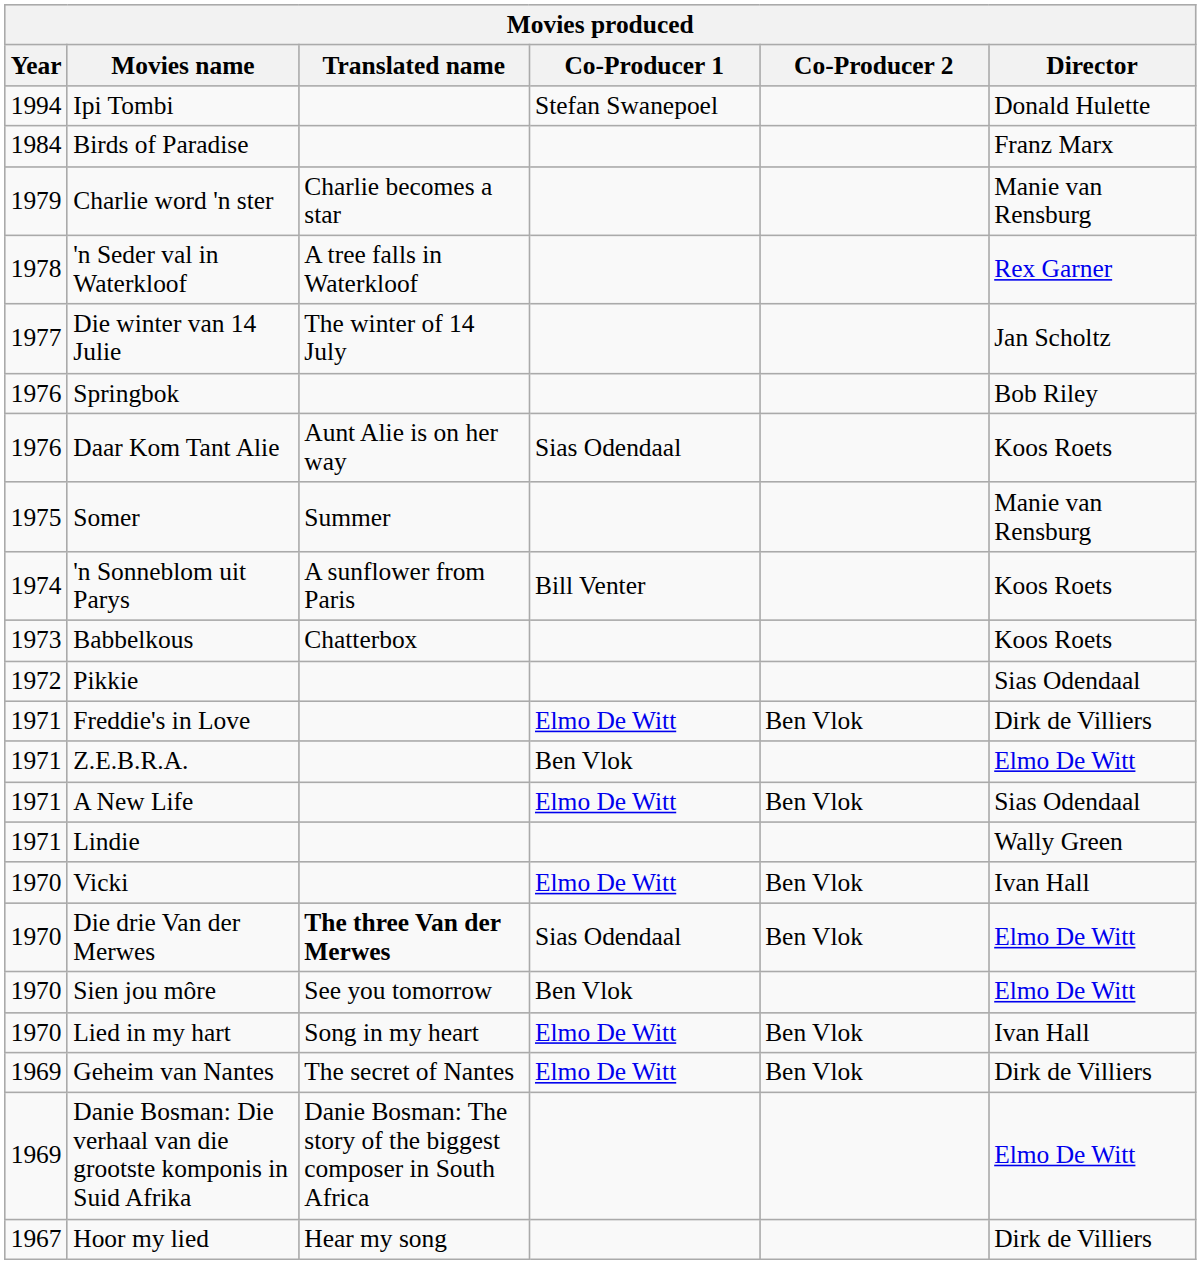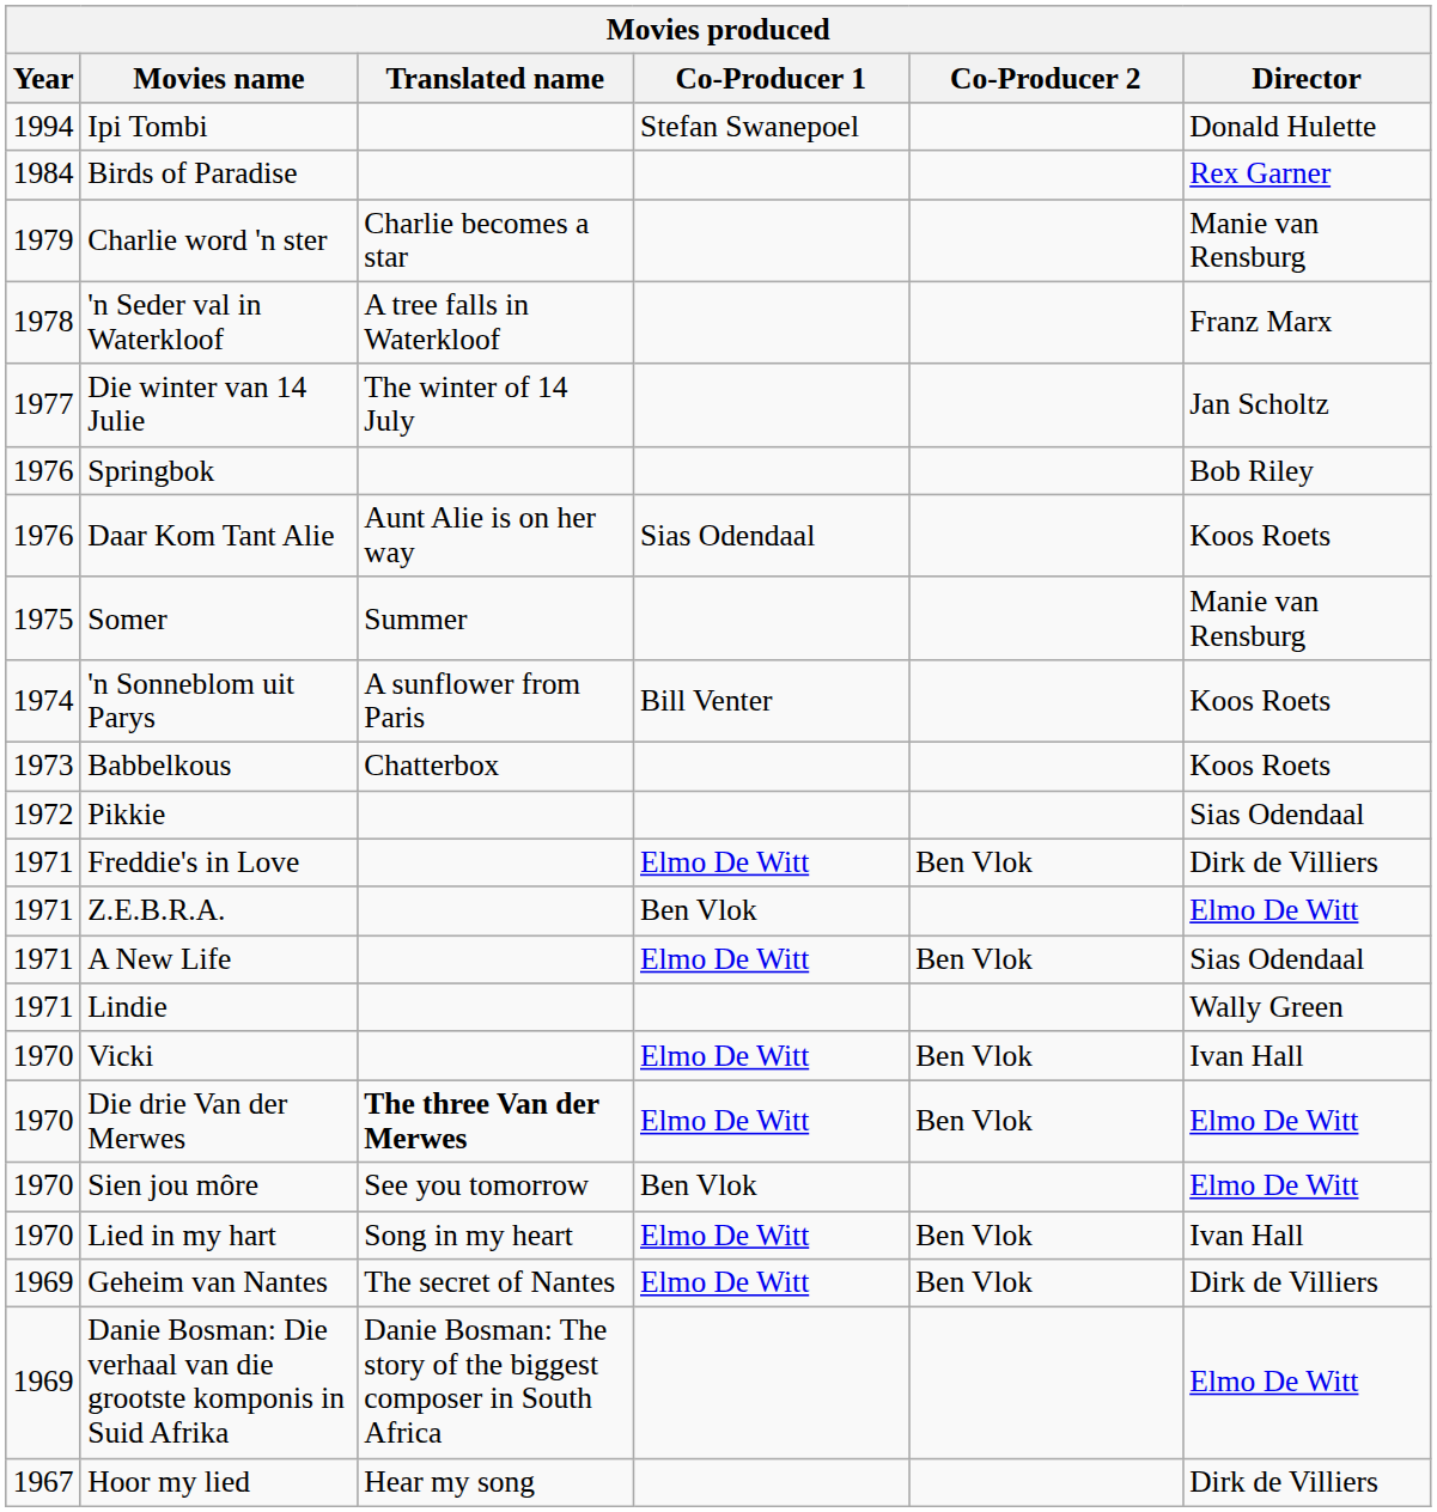 <table class="wikitable sortable" width=750px style= border: 1px>
 <tr>
 <th colspan="8">Movies produced</th>
 </tr>
 <tr>
 <th style="white-space: nowrap;"  width="30">Year</th>
 <th width="145">Movies name</th>
 <th width="145">Translated name</th>
 <th width="145">Co-Producer 1</th>
 <th width="145">Co-Producer 2</th>
 <th width="130">Director</th>
 </tr>
 <tr>
 <td>1994</td>
 <td>Ipi Tombi </td>
 <td></td>
 <td>Stefan Swanepoel</td>
 <td></td>
 <td>Donald Hulette</td>
 </tr>
 <tr>
 <td>1984</td>
 <td>Birds of Paradise </td>
 <td></td>
 <td></td>
 <td></td>
-<td>Franz Marx</td>
+<td><a href='#'>Rex Garner</a></td>
 </tr>
 <tr>
 <td>1979</td>
 <td>Charlie word 'n ster </td>
 <td>Charlie becomes a star</td>
 <td></td>
 <td></td>
 <td>Manie van Rensburg</td>
 </tr>
 <tr>
 <td>1978</td>
 <td>'n Seder val in Waterkloof </td>
 <td>A tree falls in Waterkloof</td>
 <td></td>
 <td></td>
-<td><a href='#'>Rex Garner</a></td>
+<td>Franz Marx</td>
 </tr>
 <tr>
 <td>1977</td>
 <td>Die winter van 14 Julie </td>
 <td>The winter of 14 July</td>
 <td></td>
 <td></td>
 <td>Jan Scholtz</td>
 </tr>
 <tr>
 <td>1976</td>
 <td>Springbok </td>
 <td></td>
 <td></td>
 <td></td>
 <td>Bob Riley</td>
 </tr>
 <tr>
 <td>1976</td>
 <td>Daar Kom Tant Alie </td>
 <td>Aunt Alie is on her way</td>
 <td>Sias Odendaal</td>
 <td></td>
 <td>Koos Roets</td>
 </tr>
 <tr>
 <td>1975</td>
 <td>Somer </td>
 <td>Summer</td>
 <td></td>
 <td></td>
 <td>Manie van Rensburg</td>
 </tr>
 <tr>
 <td>1974</td>
 <td>'n Sonneblom uit Parys </td>
 <td>A sunflower from Paris</td>
 <td>Bill Venter</td>
 <td></td>
 <td>Koos Roets</td>
 </tr>
 <tr>
 <td>1973</td>
 <td>Babbelkous </td>
 <td>Chatterbox</td>
 <td></td>
 <td></td>
 <td>Koos Roets</td>
 </tr>
 <tr>
 <td>1972</td>
 <td>Pikkie </td>
 <td></td>
 <td></td>
 <td></td>
 <td>Sias Odendaal</td>
 </tr>
 <tr>
 <td>1971</td>
 <td>Freddie's in Love </td>
 <td></td>
 <td><a href='#'>Elmo De Witt</a></td>
 <td>Ben Vlok</td>
 <td>Dirk de Villiers</td>
 </tr>
 <tr>
 <td>1971</td>
 <td>Z.E.B.R.A.</td>
 <td></td>
 <td>Ben Vlok</td>
 <td></td>
 <td><a href='#'>Elmo De Witt</a></td>
 </tr>
 <tr>
 <td>1971</td>
 <td>A New Life </td>
 <td></td>
 <td><a href='#'>Elmo De Witt</a></td>
 <td>Ben Vlok</td>
 <td>Sias Odendaal</td>
 </tr>
 <tr>
 <td>1971</td>
 <td>Lindie</td>
 <td></td>
 <td></td>
 <td></td>
 <td>Wally Green</td>
 </tr>
 <tr>
 <td>1970</td>
 <td>Vicki </td>
 <td></td>
 <td><a href='#'>Elmo De Witt</a></td>
 <td>Ben Vlok</td>
 <td>Ivan Hall</td>
 </tr>
 <tr>
 <td>1970</td>
 <td>Die drie Van der Merwes </td>
 <td><strong>The three Van der Merwes</strong></td>
-<td>Sias Odendaal</td>
+<td><a href='#'>Elmo De Witt</a></td>
 <td>Ben Vlok</td>
 <td><a href='#'>Elmo De Witt</a></td>
 </tr>
 <tr>
 <td>1970</td>
 <td>Sien jou môre </td>
 <td>See you tomorrow</td>
 <td>Ben Vlok</td>
 <td></td>
 <td><a href='#'>Elmo De Witt</a></td>
 </tr>
 <tr>
 <td>1970</td>
 <td>Lied in my hart </td>
 <td>Song in my heart</td>
 <td><a href='#'>Elmo De Witt</a></td>
 <td>Ben Vlok</td>
 <td>Ivan Hall</td>
 </tr>
 <tr>
 <td>1969</td>
 <td>Geheim van Nantes </td>
 <td>The secret of Nantes</td>
 <td><a href='#'>Elmo De Witt</a></td>
 <td>Ben Vlok</td>
 <td>Dirk de Villiers</td>
 </tr>
 <tr>
 <td>1969</td>
 <td>Danie Bosman: Die verhaal van die grootste komponis in Suid Afrika </td>
 <td>Danie Bosman: The story of the biggest composer in South Africa</td>
 <td></td>
 <td></td>
 <td><a href='#'>Elmo De Witt</a></td>
 </tr>
 <tr>
 <td>1967</td>
 <td>Hoor my lied </td>
 <td>Hear my song</td>
 <td></td>
 <td></td>
 <td>Dirk de Villiers</td>
 </tr>
 </table>
